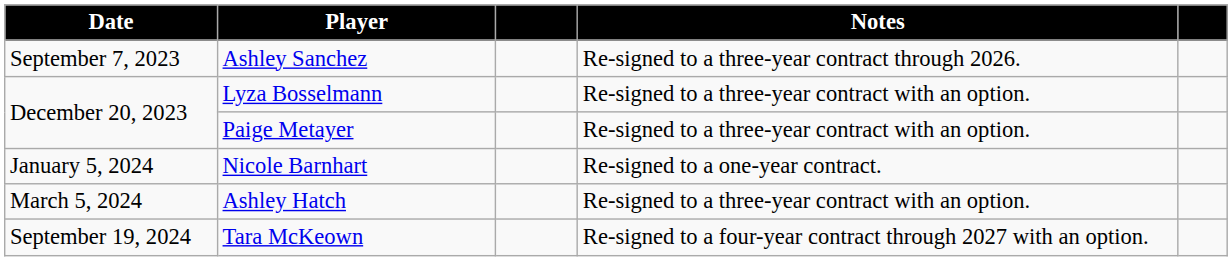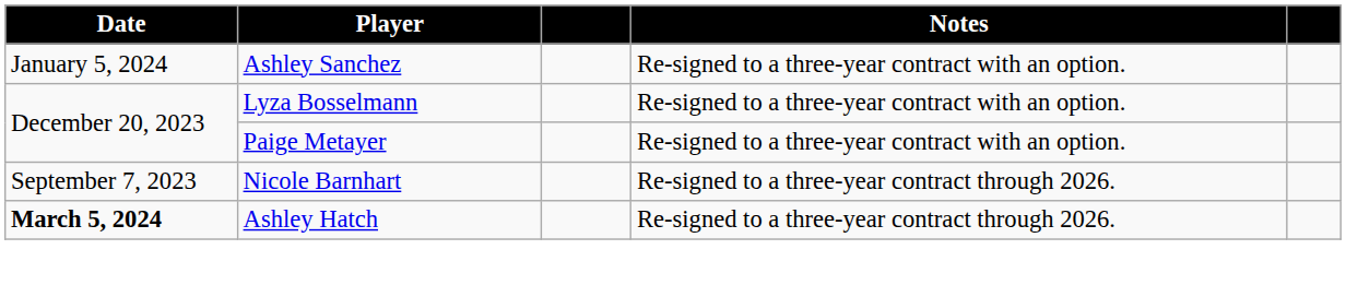 <table class="wikitable sortable" style="text-align:left;">
 <tr>
 <th style="background:#000; color:#fff; width:150px;" data-sort-type="date">Date</th>
 <th style="background:#000; color:#fff; width:200px;">Player</th>
 <th style="background:#000; color:#fff; width:55px;"></th>
 <th style="background:#000; color:#fff; width:450px;">Notes</th>
 <th style="background:#000; color:#fff; width:30px;"></th>
 </tr>
 <tr>
-<td>September 7, 2023</td>
+<td>January 5, 2024</td>
 <td> <a href='#'>Ashley Sanchez</a></td>
 <td align="center"></td>
-<td>Re-signed to a three-year contract through 2026.</td>
+<td>Re-signed to a three-year contract with an option.</td>
 <td></td>
 </tr>
 <tr>
 <td rowspan="2">December 20, 2023</td>
 <td> <a href='#'>Lyza Bosselmann</a></td>
 <td></td>
 <td>Re-signed to a three-year contract with an option.</td>
 <td></td>
 </tr>
 <tr>
 <td> <a href='#'>Paige Metayer</a></td>
 <td></td>
 <td>Re-signed to a three-year contract with an option.</td>
 <td></td>
 </tr>
 <tr>
-<td>January 5, 2024</td>
+<td>September 7, 2023</td>
 <td> <a href='#'>Nicole Barnhart</a></td>
 <td></td>
-<td>Re-signed to a one-year contract.</td>
+<td>Re-signed to a three-year contract through 2026.</td>
 <td></td>
 </tr>
 <tr>
-<td>March 5, 2024</td>
+<td><strong>March 5, 2024</strong></td>
 <td> <a href='#'>Ashley Hatch</a></td>
 <td></td>
-<td>Re-signed to a three-year contract with an option.</td>
-<td></td>
-</tr>
-<tr>
-<td>September 19, 2024</td>
-<td> <a href='#'>Tara McKeown</a></td>
-<td></td>
-<td>Re-signed to a four-year contract through 2027 with an option.</td>
+<td>Re-signed to a three-year contract through 2026.</td>
 <td></td>
 </tr>
 </table>
